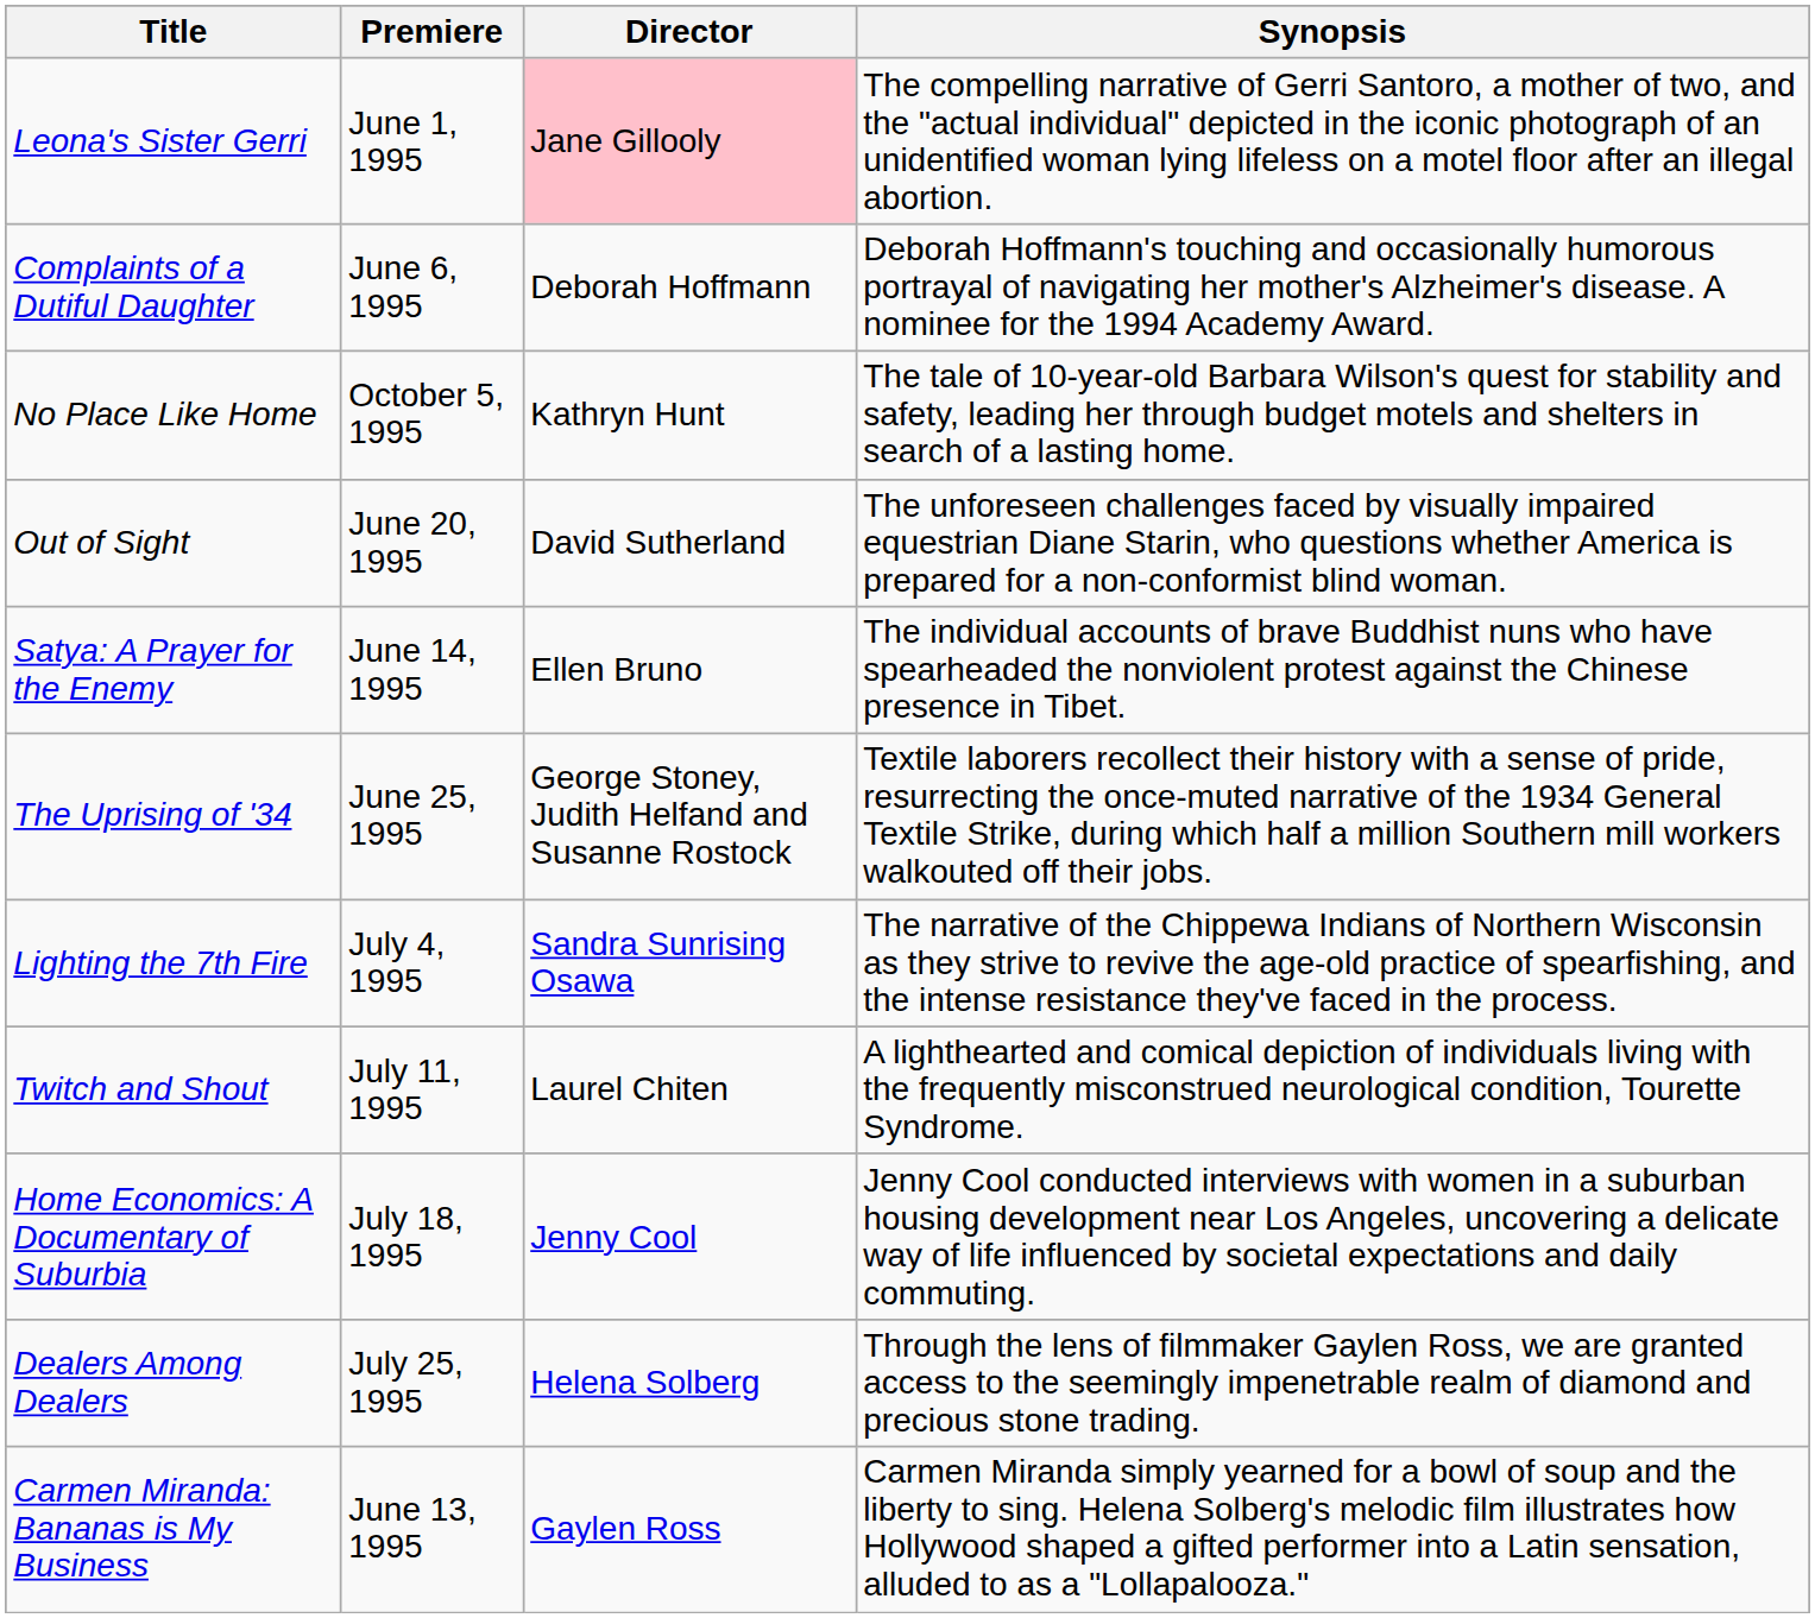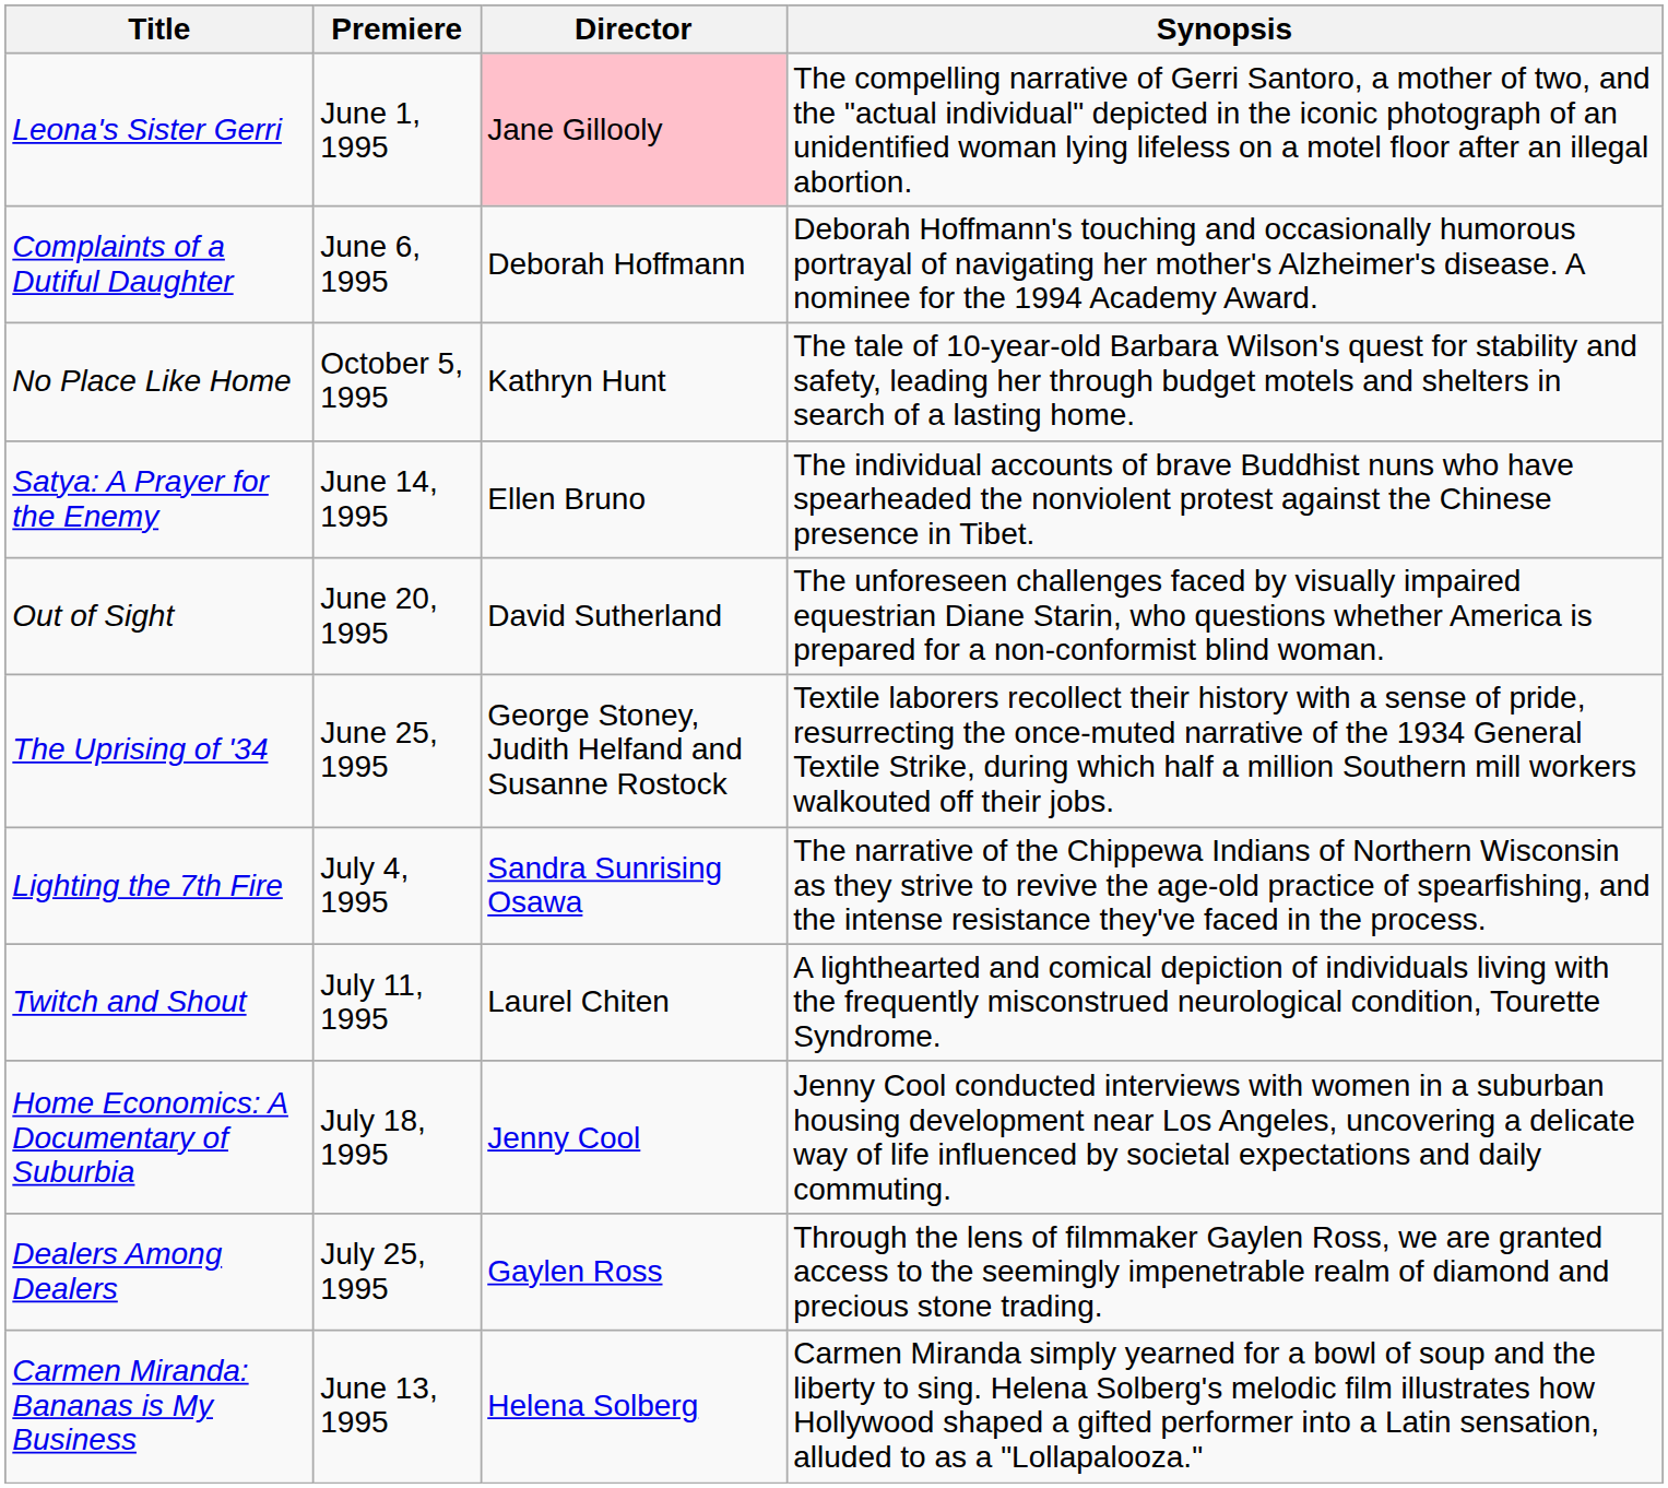 <table class="wikitable sortable">
 <tr>
 <th>Title</th>
 <th>Premiere</th>
 <th>Director</th>
 <th>Synopsis</th>
 </tr>
 <tr>
 <td><em><a href='#'>Leona's Sister Gerri</a></em></td>
 <td>June 1, 1995</td>
 <td style="background: pink;">Jane Gillooly</td>
 <td>The compelling narrative of Gerri Santoro, a mother of two, and the "actual individual" depicted in the iconic photograph of an unidentified woman lying lifeless on a motel floor after an illegal abortion.</td>
 </tr>
 <tr>
 <td><em><a href='#'>Complaints of a Dutiful Daughter</a></em></td>
 <td>June 6, 1995</td>
 <td>Deborah Hoffmann</td>
 <td>Deborah Hoffmann's touching and occasionally humorous portrayal of navigating her mother's Alzheimer's disease. A nominee for the 1994 Academy Award.</td>
 </tr>
 <tr>
 <td><em>No Place Like Home</em></td>
 <td>October 5, 1995</td>
 <td>Kathryn Hunt</td>
 <td>The tale of 10-year-old Barbara Wilson's quest for stability and safety, leading her through budget motels and shelters in search of a lasting home.</td>
 </tr>
 <tr>
+<td><em><a href='#'>Satya: A Prayer for the Enemy</a></em></td>
+<td>June 14, 1995</td>
+<td>Ellen Bruno</td>
+<td>The individual accounts of brave Buddhist nuns who have spearheaded the nonviolent protest against the Chinese presence in Tibet.</td>
+</tr>
+<tr>
 <td><em>Out of Sight</em></td>
 <td>June 20, 1995</td>
 <td>David Sutherland</td>
 <td>The unforeseen challenges faced by visually impaired equestrian Diane Starin, who questions whether America is prepared for a non-conformist blind woman.</td>
-</tr>
-<tr>
-<td><em><a href='#'>Satya: A Prayer for the Enemy</a></em></td>
-<td>June 14, 1995</td>
-<td>Ellen Bruno</td>
-<td>The individual accounts of brave Buddhist nuns who have spearheaded the nonviolent protest against the Chinese presence in Tibet.</td>
 </tr>
 <tr>
 <td><em><a href='#'>The Uprising of '34</a></em></td>
 <td>June 25, 1995</td>
 <td>George Stoney, Judith Helfand and Susanne Rostock</td>
 <td>Textile laborers recollect their history with a sense of pride, resurrecting the once-muted narrative of the 1934 General Textile Strike, during which half a million Southern mill workers walkouted off their jobs.</td>
 </tr>
 <tr>
 <td><em><a href='#'>Lighting the 7th Fire</a></em></td>
 <td>July 4, 1995</td>
 <td><a href='#'>Sandra Sunrising Osawa</a></td>
 <td>The narrative of the Chippewa Indians of Northern Wisconsin as they strive to revive the age-old practice of spearfishing, and the intense resistance they've faced in the process.</td>
 </tr>
 <tr>
 <td><em><a href='#'>Twitch and Shout</a></em></td>
 <td>July 11, 1995</td>
 <td>Laurel Chiten</td>
 <td>A lighthearted and comical depiction of individuals living with the frequently misconstrued neurological condition, Tourette Syndrome.</td>
 </tr>
 <tr>
 <td><em><a href='#'>Home Economics: A Documentary of Suburbia</a></em></td>
 <td>July 18, 1995</td>
 <td><a href='#'>Jenny Cool</a></td>
 <td>Jenny Cool conducted interviews with women in a suburban housing development near Los Angeles, uncovering a delicate way of life influenced by societal expectations and daily commuting.</td>
 </tr>
 <tr>
 <td><em><a href='#'>Dealers Among Dealers</a></em></td>
 <td>July 25, 1995</td>
-<td><a href='#'>Helena Solberg</a></td>
+<td><a href='#'>Gaylen Ross</a></td>
 <td>Through the lens of filmmaker Gaylen Ross, we are granted access to the seemingly impenetrable realm of diamond and precious stone trading.</td>
 </tr>
 <tr>
 <td><em><a href='#'>Carmen Miranda: Bananas is My Business</a></em></td>
 <td>June 13, 1995</td>
-<td><a href='#'>Gaylen Ross</a></td>
+<td><a href='#'>Helena Solberg</a></td>
 <td>Carmen Miranda simply yearned for a bowl of soup and the liberty to sing. Helena Solberg's melodic film illustrates how Hollywood shaped a gifted performer into a Latin sensation, alluded to as a "Lollapalooza."</td>
 </tr>
 </table>
